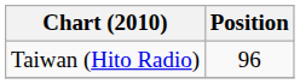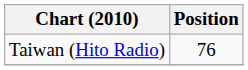 <table class="wikitable sortable">
 <tr>
 <th>Chart (2010)</th>
 <th>Position</th>
 </tr>
 <tr>
 <td>Taiwan (<a href='#'>Hito Radio</a>)</td>
-<td style="text-align:center;">96</td>
+<td style="text-align:center;">76</td>
 </tr>
 <tr>
 </tr>
 </table>
